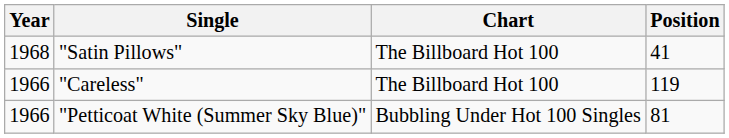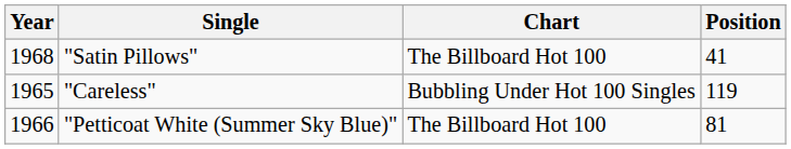 <table class="wikitable">
 <tr>
 <th align="left">Year</th>
 <th align="left">Single</th>
 <th align="left">Chart</th>
 <th align="left">Position</th>
 </tr>
 <tr>
 <td align="left">1968</td>
 <td align="left">"Satin Pillows"</td>
 <td align="left">The Billboard Hot 100</td>
 <td align="left">41</td>
 </tr>
 <tr>
-<td align="left">1966</td>
+<td align="left">1965</td>
 <td align="left">"Careless"</td>
-<td align="left">The Billboard Hot 100</td>
+<td align="left">Bubbling Under Hot 100 Singles</td>
 <td align="left">119</td>
 </tr>
 <tr>
 <td align="left">1966</td>
 <td align="left">"Petticoat White (Summer Sky Blue)"</td>
-<td align="left">Bubbling Under Hot 100 Singles</td>
+<td align="left">The Billboard Hot 100</td>
 <td align="left">81</td>
 </tr>
 </table>
